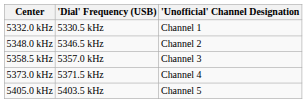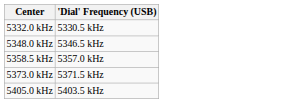 <table class="wikitable">
 <tr>
 <th>Center</th>
 <th>'Dial' Frequency (USB)</th>
-<th>'Unofficial' Channel Designation</th>
 </tr>
 <tr>
 <td>5332.0 kHz</td>
 <td>5330.5 kHz</td>
-<td>Channel 1</td>
 </tr>
 <tr>
 <td>5348.0 kHz</td>
 <td>5346.5 kHz</td>
-<td>Channel 2</td>
 </tr>
 <tr>
 <td>5358.5 kHz</td>
 <td>5357.0 kHz</td>
-<td>Channel 3</td>
 </tr>
 <tr>
 <td>5373.0 kHz</td>
 <td>5371.5 kHz</td>
-<td>Channel 4</td>
 </tr>
 <tr>
 <td>5405.0 kHz</td>
 <td>5403.5 kHz</td>
-<td>Channel 5</td>
 </tr>
 </table>
